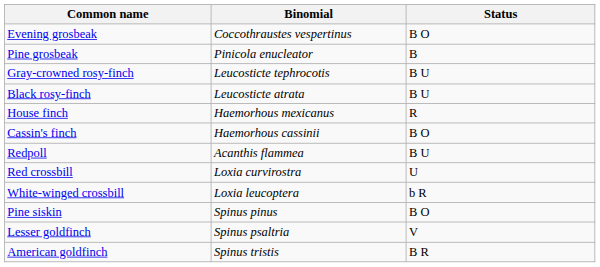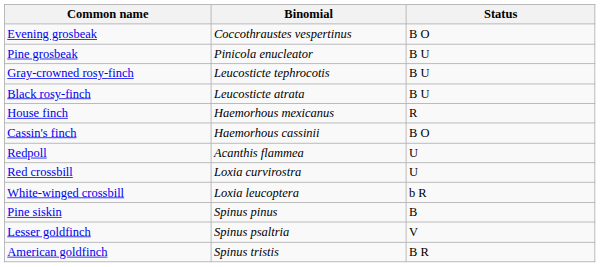 <table width=60% class="wikitable">
 <tr>
 <th width=35%>Common name</th>
 <th width=33%>Binomial</th>
 <th width=32%>Status</th>
 </tr>
 <tr>
 <td><a href='#'>Evening grosbeak</a></td>
 <td><em>Coccothraustes vespertinus</em></td>
 <td>B O</td>
 </tr>
 <tr>
 <td><a href='#'>Pine grosbeak</a></td>
 <td><em>Pinicola enucleator</em></td>
-<td>B</td>
+<td>B U</td>
 </tr>
 <tr>
 <td><a href='#'>Gray-crowned rosy-finch</a></td>
 <td><em>Leucosticte tephrocotis</em></td>
 <td>B U</td>
 </tr>
 <tr>
 <td><a href='#'>Black rosy-finch</a></td>
 <td><em>Leucosticte atrata</em></td>
 <td>B U</td>
 </tr>
 <tr>
 <td><a href='#'>House finch</a></td>
 <td><em>Haemorhous mexicanus</em></td>
 <td>R</td>
 </tr>
 <tr>
 <td><a href='#'>Cassin's finch</a></td>
 <td><em>Haemorhous cassinii</em></td>
 <td>B O</td>
 </tr>
 <tr>
 <td><a href='#'>Redpoll</a></td>
 <td><em>Acanthis flammea</em></td>
-<td>B U</td>
+<td>U</td>
 </tr>
 <tr>
 <td><a href='#'>Red crossbill</a></td>
 <td><em>Loxia curvirostra</em></td>
 <td>U</td>
 </tr>
 <tr>
 <td><a href='#'>White-winged crossbill</a></td>
 <td><em>Loxia leucoptera</em></td>
 <td>b R</td>
 </tr>
 <tr>
 <td><a href='#'>Pine siskin</a></td>
 <td><em>Spinus pinus</em></td>
-<td>B O</td>
+<td>B</td>
 </tr>
 <tr>
 <td><a href='#'>Lesser goldfinch</a></td>
 <td><em>Spinus psaltria</em></td>
 <td>V</td>
 </tr>
 <tr>
 <td><a href='#'>American goldfinch</a></td>
 <td><em>Spinus tristis</em></td>
 <td>B R</td>
 </tr>
 </table>
